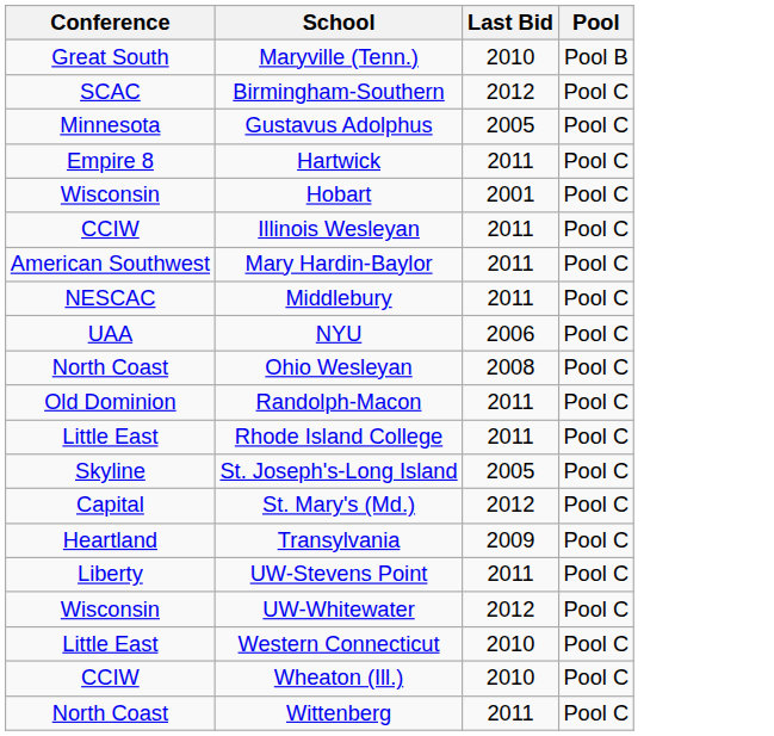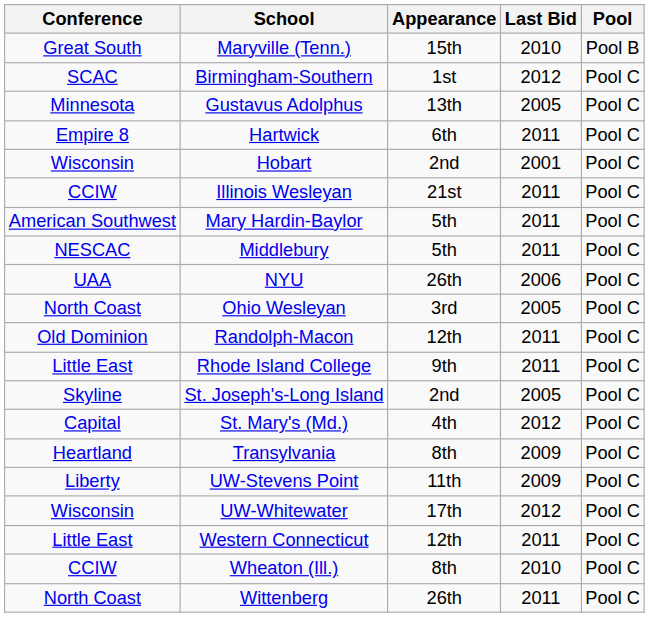 <table class="wikitable sortable" style="text-align: center;">
 <tr>
 <th><strong>Conference</strong></th>
 <th><strong>School</strong></th>
+<th class=unsortable><strong>Appearance</strong></th>
 <th><strong>Last Bid</strong></th>
 <th><strong>Pool</strong></th>
 </tr>
 <tr>
 <td><a href='#'>Great South</a></td>
 <td><a href='#'>Maryville (Tenn.)</a></td>
+<td>15th</td>
 <td>2010</td>
 <td>Pool B</td>
 </tr>
 <tr>
 <td><a href='#'>SCAC</a></td>
 <td><a href='#'>Birmingham-Southern</a></td>
+<td>1st</td>
 <td>2012</td>
 <td>Pool C</td>
 </tr>
 <tr>
 <td><a href='#'>Minnesota</a></td>
 <td><a href='#'>Gustavus Adolphus</a></td>
+<td>13th</td>
 <td>2005</td>
 <td>Pool C</td>
 </tr>
 <tr>
 <td><a href='#'>Empire 8</a></td>
 <td><a href='#'>Hartwick</a></td>
+<td>6th</td>
 <td>2011</td>
 <td>Pool C</td>
 </tr>
 <tr>
 <td><a href='#'>Wisconsin</a></td>
 <td><a href='#'>Hobart</a></td>
+<td>2nd</td>
 <td>2001</td>
 <td>Pool C</td>
 </tr>
 <tr>
 <td><a href='#'>CCIW</a></td>
 <td><a href='#'>Illinois Wesleyan</a></td>
+<td>21st</td>
 <td>2011</td>
 <td>Pool C</td>
 </tr>
 <tr>
 <td><a href='#'>American Southwest</a></td>
 <td><a href='#'>Mary Hardin-Baylor</a></td>
+<td>5th</td>
 <td>2011</td>
 <td>Pool C</td>
 </tr>
 <tr>
 <td><a href='#'>NESCAC</a></td>
 <td><a href='#'>Middlebury</a></td>
+<td>5th</td>
 <td>2011</td>
 <td>Pool C</td>
 </tr>
 <tr>
 <td><a href='#'>UAA</a></td>
 <td><a href='#'>NYU</a></td>
+<td>26th</td>
 <td>2006</td>
 <td>Pool C</td>
 </tr>
 <tr>
 <td><a href='#'>North Coast</a></td>
 <td><a href='#'>Ohio Wesleyan</a></td>
-<td>2008</td>
+<td>3rd</td>
+<td>2005</td>
 <td>Pool C</td>
 </tr>
 <tr>
 <td><a href='#'>Old Dominion</a></td>
 <td><a href='#'>Randolph-Macon</a></td>
+<td>12th</td>
 <td>2011</td>
 <td>Pool C</td>
 </tr>
 <tr>
 <td><a href='#'>Little East</a></td>
 <td><a href='#'>Rhode Island College</a></td>
+<td>9th</td>
 <td>2011</td>
 <td>Pool C</td>
 </tr>
 <tr>
 <td><a href='#'>Skyline</a></td>
 <td><a href='#'>St. Joseph's-Long Island</a></td>
+<td>2nd</td>
 <td>2005</td>
 <td>Pool C</td>
 </tr>
 <tr>
 <td><a href='#'>Capital</a></td>
 <td><a href='#'>St. Mary's (Md.)</a></td>
+<td>4th</td>
 <td>2012</td>
 <td>Pool C</td>
 </tr>
 <tr>
 <td><a href='#'>Heartland</a></td>
 <td><a href='#'>Transylvania</a></td>
+<td>8th</td>
 <td>2009</td>
 <td>Pool C</td>
 </tr>
 <tr>
 <td><a href='#'>Liberty</a></td>
 <td><a href='#'>UW-Stevens Point</a></td>
-<td>2011</td>
+<td>11th</td>
+<td>2009</td>
 <td>Pool C</td>
 </tr>
 <tr>
 <td><a href='#'>Wisconsin</a></td>
 <td><a href='#'>UW-Whitewater</a></td>
+<td>17th</td>
 <td>2012</td>
 <td>Pool C</td>
 </tr>
 <tr>
 <td><a href='#'>Little East</a></td>
 <td><a href='#'>Western Connecticut</a></td>
-<td>2010</td>
+<td>12th</td>
+<td>2011</td>
 <td>Pool C</td>
 </tr>
 <tr>
 <td><a href='#'>CCIW</a></td>
 <td><a href='#'>Wheaton (Ill.)</a></td>
+<td>8th</td>
 <td>2010</td>
 <td>Pool C</td>
 </tr>
 <tr>
 <td><a href='#'>North Coast</a></td>
 <td><a href='#'>Wittenberg</a></td>
+<td>26th</td>
 <td>2011</td>
 <td>Pool C</td>
 </tr>
 </table>
